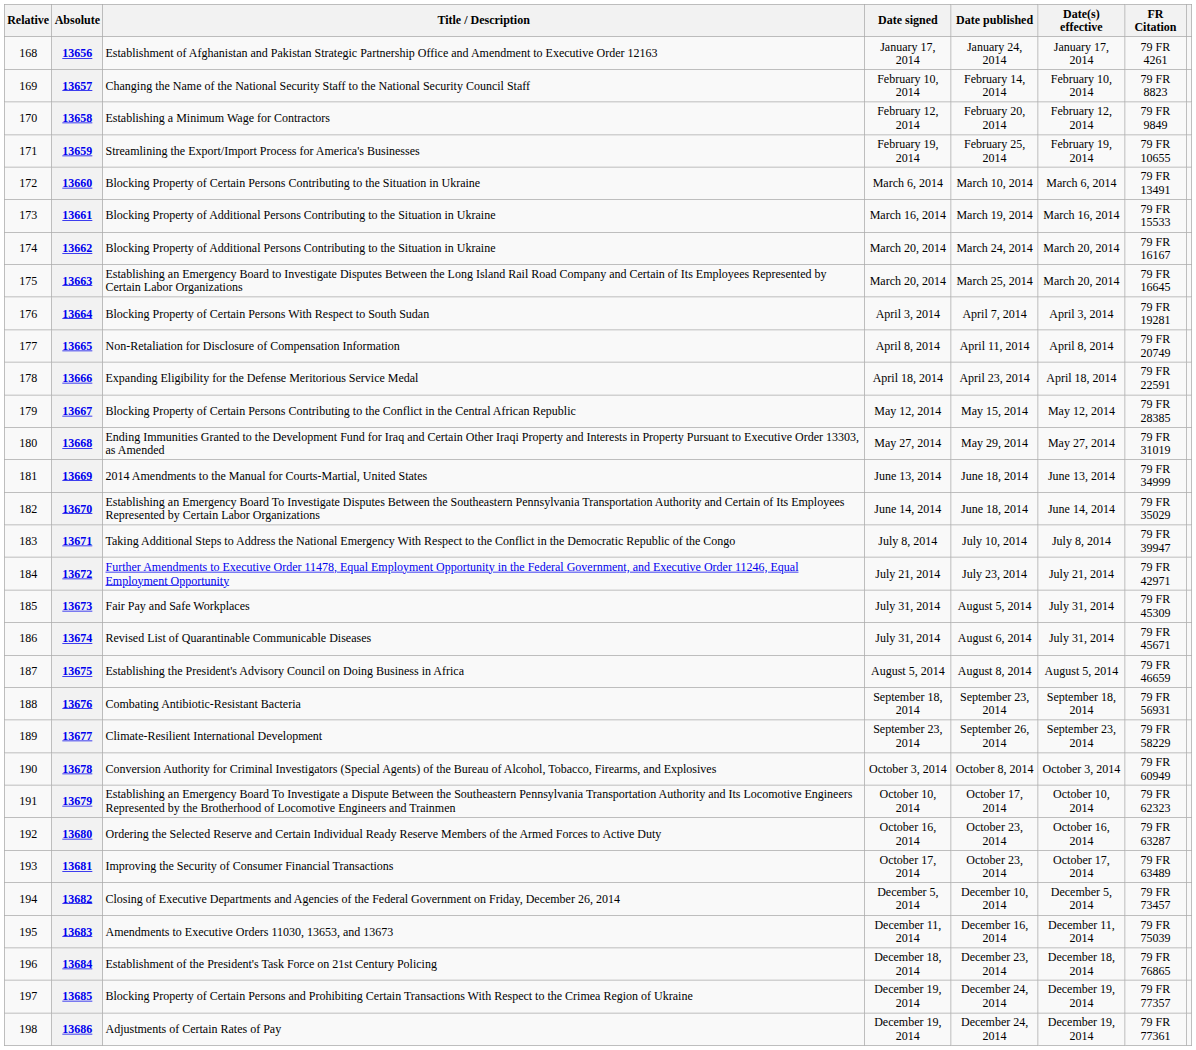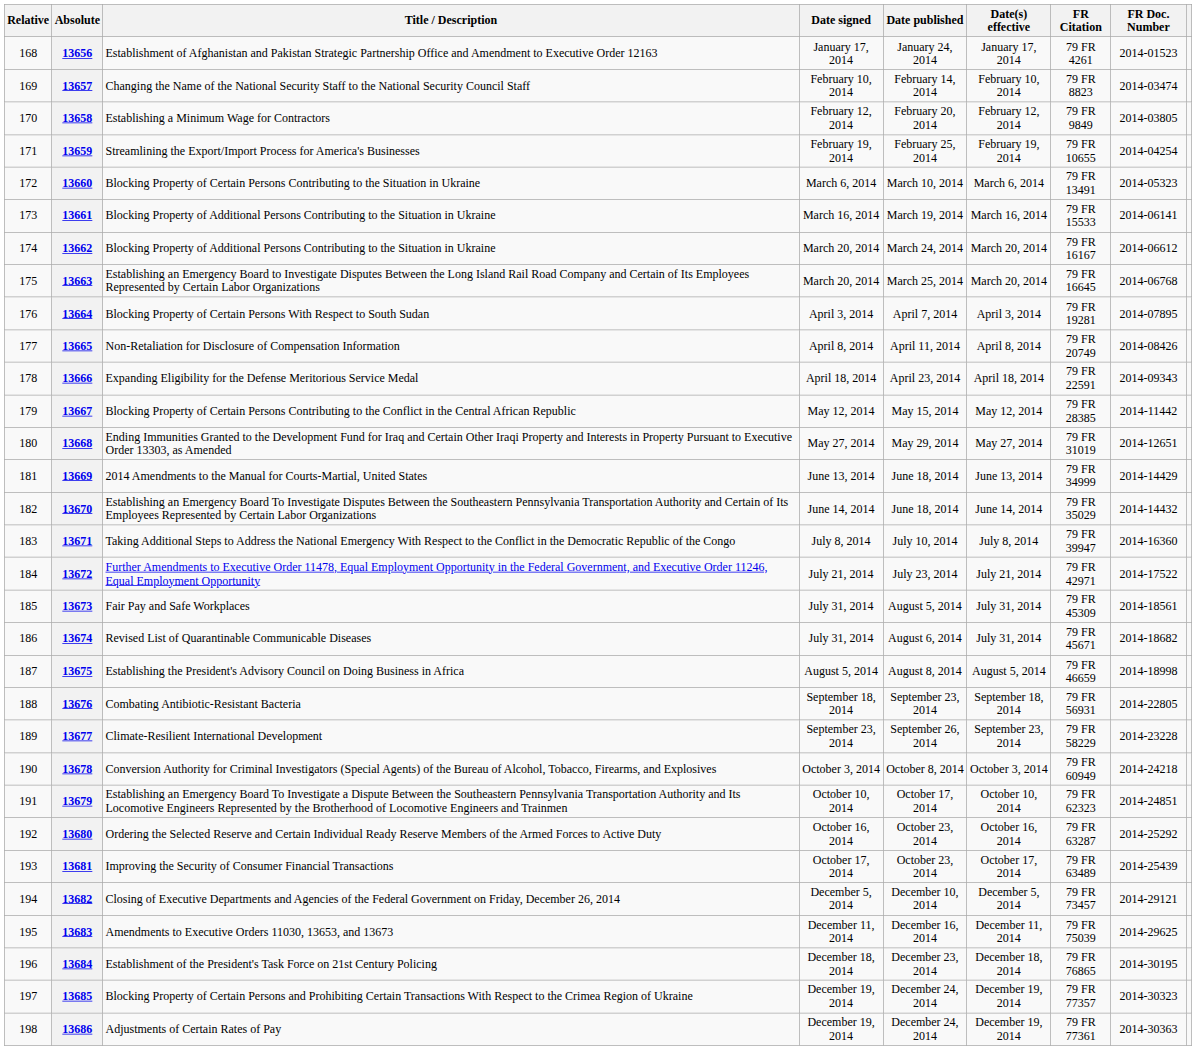 <table class="wikitable sortable plainrowheaders" style="width:100%">
 <tr style="text-align:center">
 <th>Relative </th>
 <th>Absolute </th>
 <th>Title / Description</th>
 <th>Date signed</th>
 <th>Date published</th>
 <th>Date(s) effective</th>
 <th>FR Citation</th>
+<th>FR Doc. Number</th>
 <th class="unsortable"></th>
 </tr>
 <tr style="text-align:center">
 <td>168</td>
 <th><a href='#'>13656</a></th>
 <td style="text-align:left">Establishment of Afghanistan and Pakistan Strategic Partnership Office and Amendment to Executive Order 12163</td>
 <td>January 17, 2014</td>
 <td>January 24, 2014</td>
 <td>January 17, 2014</td>
 <td>79 FR 4261</td>
+<td>2014-01523</td>
 <td></td>
 </tr>
 <tr style="text-align:center">
 <td>169</td>
 <th><a href='#'>13657</a></th>
 <td style="text-align:left">Changing the Name of the National Security Staff to the National Security Council Staff</td>
 <td>February 10, 2014</td>
 <td>February 14, 2014</td>
 <td>February 10, 2014</td>
 <td>79 FR 8823</td>
+<td>2014-03474</td>
 <td></td>
 </tr>
 <tr style="text-align:center">
 <td>170</td>
 <th><a href='#'>13658</a></th>
 <td style="text-align:left">Establishing a Minimum Wage for Contractors</td>
 <td>February 12, 2014</td>
 <td>February 20, 2014</td>
 <td>February 12, 2014</td>
 <td>79 FR 9849</td>
+<td>2014-03805</td>
 <td></td>
 </tr>
 <tr style="text-align:center">
 <td>171</td>
 <th><a href='#'>13659</a></th>
 <td style="text-align:left">Streamlining the Export/Import Process for America's Businesses</td>
 <td>February 19, 2014</td>
 <td>February 25, 2014</td>
 <td>February 19, 2014</td>
 <td>79 FR 10655</td>
+<td>2014-04254</td>
 <td></td>
 </tr>
 <tr style="text-align:center">
 <td>172</td>
 <th><a href='#'>13660</a></th>
 <td style="text-align:left">Blocking Property of Certain Persons Contributing to the Situation in Ukraine</td>
 <td>March 6, 2014</td>
 <td>March 10, 2014</td>
 <td>March 6, 2014</td>
 <td>79 FR 13491</td>
+<td>2014-05323</td>
 <td></td>
 </tr>
 <tr style="text-align:center">
 <td>173</td>
 <th><a href='#'>13661</a></th>
 <td style="text-align:left">Blocking Property of Additional Persons Contributing to the Situation in Ukraine</td>
 <td>March 16, 2014</td>
 <td>March 19, 2014</td>
 <td>March 16, 2014</td>
 <td>79 FR 15533</td>
+<td>2014-06141</td>
 <td></td>
 </tr>
 <tr style="text-align:center">
 <td>174</td>
 <th><a href='#'>13662</a></th>
 <td style="text-align:left">Blocking Property of Additional Persons Contributing to the Situation in Ukraine</td>
 <td>March 20, 2014</td>
 <td>March 24, 2014</td>
 <td>March 20, 2014</td>
 <td>79 FR 16167</td>
+<td>2014-06612</td>
 <td></td>
 </tr>
 <tr style="text-align:center">
 <td>175</td>
 <th><a href='#'>13663</a></th>
 <td style="text-align:left">Establishing an Emergency Board to Investigate Disputes Between the Long Island Rail Road Company and Certain of Its Employees Represented by Certain Labor Organizations</td>
 <td>March 20, 2014</td>
 <td>March 25, 2014</td>
 <td>March 20, 2014</td>
 <td>79 FR 16645</td>
+<td>2014-06768</td>
 <td></td>
 </tr>
 <tr style="text-align:center">
 <td>176</td>
 <th><a href='#'>13664</a></th>
 <td style="text-align:left">Blocking Property of Certain Persons With Respect to South Sudan</td>
 <td>April 3, 2014</td>
 <td>April 7, 2014</td>
 <td>April 3, 2014</td>
 <td>79 FR 19281</td>
+<td>2014-07895</td>
 <td></td>
 </tr>
 <tr style="text-align:center">
 <td>177</td>
 <th><a href='#'>13665</a></th>
 <td style="text-align:left">Non-Retaliation for Disclosure of Compensation Information</td>
 <td>April 8, 2014</td>
 <td>April 11, 2014</td>
 <td>April 8, 2014</td>
 <td>79 FR 20749</td>
+<td>2014-08426</td>
 <td></td>
 </tr>
 <tr style="text-align:center">
 <td>178</td>
 <th><a href='#'>13666</a></th>
 <td style="text-align:left">Expanding Eligibility for the Defense Meritorious Service Medal</td>
 <td>April 18, 2014</td>
 <td>April 23, 2014</td>
 <td>April 18, 2014</td>
 <td>79 FR 22591</td>
+<td>2014-09343</td>
 <td></td>
 </tr>
 <tr style="text-align:center">
 <td>179</td>
 <th><a href='#'>13667</a></th>
 <td style="text-align:left">Blocking Property of Certain Persons Contributing to the Conflict in the Central African Republic</td>
 <td>May 12, 2014</td>
 <td>May 15, 2014</td>
 <td>May 12, 2014</td>
 <td>79 FR 28385</td>
+<td>2014-11442</td>
 <td></td>
 </tr>
 <tr style="text-align:center">
 <td>180</td>
 <th><a href='#'>13668</a></th>
 <td style="text-align:left">Ending Immunities Granted to the Development Fund for Iraq and Certain Other Iraqi Property and Interests in Property Pursuant to Executive Order 13303, as Amended</td>
 <td>May 27, 2014</td>
 <td>May 29, 2014</td>
 <td>May 27, 2014</td>
 <td>79 FR 31019</td>
+<td>2014-12651</td>
 <td></td>
 </tr>
 <tr style="text-align:center">
 <td>181</td>
 <th><a href='#'>13669</a></th>
 <td style="text-align:left">2014 Amendments to the Manual for Courts-Martial, United States</td>
 <td>June 13, 2014</td>
 <td>June 18, 2014</td>
 <td>June 13, 2014</td>
 <td>79 FR 34999</td>
+<td>2014-14429</td>
 <td></td>
 </tr>
 <tr style="text-align:center">
 <td>182</td>
 <th><a href='#'>13670</a></th>
 <td style="text-align:left">Establishing an Emergency Board To Investigate Disputes Between the Southeastern Pennsylvania Transportation Authority and Certain of Its Employees Represented by Certain Labor Organizations</td>
 <td>June 14, 2014</td>
 <td>June 18, 2014</td>
 <td>June 14, 2014</td>
 <td>79 FR 35029</td>
+<td>2014-14432</td>
 <td></td>
 </tr>
 <tr style="text-align:center">
 <td>183</td>
 <th><a href='#'>13671</a></th>
 <td style="text-align:left">Taking Additional Steps to Address the National Emergency With Respect to the Conflict in the Democratic Republic of the Congo</td>
 <td>July 8, 2014</td>
 <td>July 10, 2014</td>
 <td>July 8, 2014</td>
 <td>79 FR 39947</td>
+<td>2014-16360</td>
 <td></td>
 </tr>
 <tr style="text-align:center">
 <td>184</td>
 <th><a href='#'>13672</a></th>
 <td style="text-align:left"><a href='#'>Further Amendments to Executive Order 11478, Equal Employment Opportunity in the Federal Government, and Executive Order 11246, Equal Employment Opportunity</a></td>
 <td>July 21, 2014</td>
 <td>July 23, 2014</td>
 <td>July 21, 2014</td>
 <td>79 FR 42971</td>
+<td>2014-17522</td>
 <td></td>
 </tr>
 <tr style="text-align:center">
 <td>185</td>
 <th><a href='#'>13673</a></th>
 <td style="text-align:left">Fair Pay and Safe Workplaces</td>
 <td>July 31, 2014</td>
 <td>August 5, 2014</td>
 <td>July 31, 2014</td>
 <td>79 FR 45309</td>
+<td>2014-18561</td>
 <td></td>
 </tr>
 <tr style="text-align:center">
 <td>186</td>
 <th><a href='#'>13674</a></th>
 <td style="text-align:left">Revised List of Quarantinable Communicable Diseases</td>
 <td>July 31, 2014</td>
 <td>August 6, 2014</td>
 <td>July 31, 2014</td>
 <td>79 FR 45671</td>
+<td>2014-18682</td>
 <td></td>
 </tr>
 <tr style="text-align:center">
 <td>187</td>
 <th><a href='#'>13675</a></th>
 <td style="text-align:left">Establishing the President's Advisory Council on Doing Business in Africa</td>
 <td>August 5, 2014</td>
 <td>August 8, 2014</td>
 <td>August 5, 2014</td>
 <td>79 FR 46659</td>
+<td>2014-18998</td>
 <td></td>
 </tr>
 <tr style="text-align:center">
 <td>188</td>
 <th><a href='#'>13676</a></th>
 <td style="text-align:left">Combating Antibiotic-Resistant Bacteria</td>
 <td>September 18, 2014</td>
 <td>September 23, 2014</td>
 <td>September 18, 2014</td>
 <td>79 FR 56931</td>
+<td>2014-22805</td>
 <td></td>
 </tr>
 <tr style="text-align:center">
 <td>189</td>
 <th><a href='#'>13677</a></th>
 <td style="text-align:left">Climate-Resilient International Development</td>
 <td>September 23, 2014</td>
 <td>September 26, 2014</td>
 <td>September 23, 2014</td>
 <td>79 FR 58229</td>
+<td>2014-23228</td>
 <td></td>
 </tr>
 <tr style="text-align:center">
 <td>190</td>
 <th><a href='#'>13678</a></th>
 <td style="text-align:left">Conversion Authority for Criminal Investigators (Special Agents) of the Bureau of Alcohol, Tobacco, Firearms, and Explosives</td>
 <td>October 3, 2014</td>
 <td>October 8, 2014</td>
 <td>October 3, 2014</td>
 <td>79 FR 60949</td>
+<td>2014-24218</td>
 <td></td>
 </tr>
 <tr style="text-align:center">
 <td>191</td>
 <th><a href='#'>13679</a></th>
 <td style="text-align:left">Establishing an Emergency Board To Investigate a Dispute Between the Southeastern Pennsylvania Transportation Authority and Its Locomotive Engineers Represented by the Brotherhood of Locomotive Engineers and Trainmen</td>
 <td>October 10, 2014</td>
 <td>October 17, 2014</td>
 <td>October 10, 2014</td>
 <td>79 FR 62323</td>
+<td>2014-24851</td>
 <td></td>
 </tr>
 <tr style="text-align:center">
 <td>192</td>
 <th><a href='#'>13680</a></th>
 <td style="text-align:left">Ordering the Selected Reserve and Certain Individual Ready Reserve Members of the Armed Forces to Active Duty</td>
 <td>October 16, 2014</td>
 <td>October 23, 2014</td>
 <td>October 16, 2014</td>
 <td>79 FR 63287</td>
+<td>2014-25292</td>
 <td></td>
 </tr>
 <tr style="text-align:center">
 <td>193</td>
 <th><a href='#'>13681</a></th>
 <td style="text-align:left">Improving the Security of Consumer Financial Transactions</td>
 <td>October 17, 2014</td>
 <td>October 23, 2014</td>
 <td>October 17, 2014</td>
 <td>79 FR 63489</td>
+<td>2014-25439</td>
 <td></td>
 </tr>
 <tr style="text-align:center">
 <td>194</td>
 <th><a href='#'>13682</a></th>
 <td style="text-align:left">Closing of Executive Departments and Agencies of the Federal Government on Friday, December 26, 2014</td>
 <td>December 5, 2014</td>
 <td>December 10, 2014</td>
 <td>December 5, 2014</td>
 <td>79 FR 73457</td>
+<td>2014-29121</td>
 <td></td>
 </tr>
 <tr style="text-align:center">
 <td>195</td>
 <th><a href='#'>13683</a></th>
 <td style="text-align:left">Amendments to Executive Orders 11030, 13653, and 13673</td>
 <td>December 11, 2014</td>
 <td>December 16, 2014</td>
 <td>December 11, 2014</td>
 <td>79 FR 75039</td>
+<td>2014-29625</td>
 <td></td>
 </tr>
 <tr style="text-align:center">
 <td>196</td>
 <th><a href='#'>13684</a></th>
 <td style="text-align:left">Establishment of the President's Task Force on 21st Century Policing</td>
 <td>December 18, 2014</td>
 <td>December 23, 2014</td>
 <td>December 18, 2014</td>
 <td>79 FR 76865</td>
+<td>2014-30195</td>
 <td></td>
 </tr>
 <tr style="text-align:center">
 <td>197</td>
 <th><a href='#'>13685</a></th>
 <td style="text-align:left">Blocking Property of Certain Persons and Prohibiting Certain Transactions With Respect to the Crimea Region of Ukraine</td>
 <td>December 19, 2014</td>
 <td>December 24, 2014</td>
 <td>December 19, 2014</td>
 <td>79 FR 77357</td>
+<td>2014-30323</td>
 <td></td>
 </tr>
 <tr style="text-align:center">
 <td>198</td>
 <th><a href='#'>13686</a></th>
 <td style="text-align:left">Adjustments of Certain Rates of Pay</td>
 <td>December 19, 2014</td>
 <td>December 24, 2014</td>
 <td>December 19, 2014</td>
 <td>79 FR 77361</td>
+<td>2014-30363</td>
 <td></td>
 </tr>
 </table>
